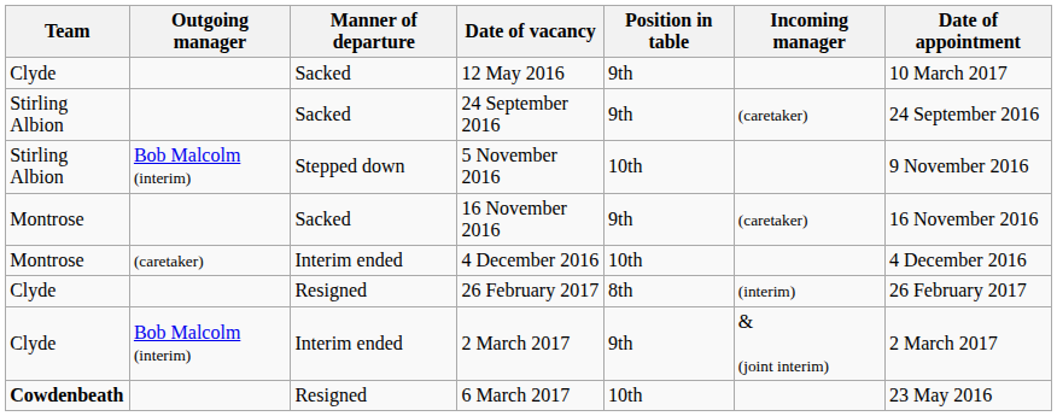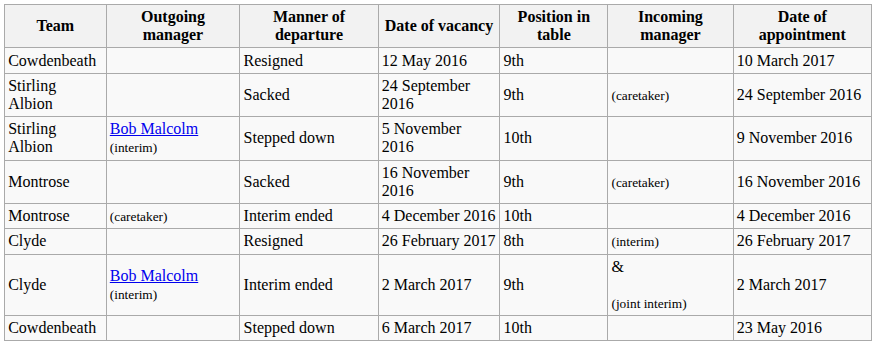 <table class="wikitable sortable">
 <tr>
 <th>Team</th>
 <th>Outgoing manager</th>
 <th>Manner of departure</th>
 <th>Date of vacancy</th>
 <th>Position in table</th>
 <th>Incoming manager</th>
 <th>Date of appointment</th>
 </tr>
 <tr>
-<td>Clyde</td>
+<td>Cowdenbeath</td>
 <td> </td>
-<td>Sacked</td>
+<td>Resigned</td>
 <td>12 May 2016</td>
 <td>9th</td>
 <td> </td>
 <td>10 March 2017</td>
 </tr>
 <tr>
 <td>Stirling Albion</td>
 <td> </td>
 <td>Sacked</td>
 <td>24 September 2016</td>
 <td>9th</td>
 <td>  <small>(caretaker)</small></td>
 <td>24 September 2016</td>
 </tr>
 <tr>
 <td>Stirling Albion</td>
 <td> <a href='#'>Bob Malcolm</a> <small>(interim)</small></td>
 <td>Stepped down</td>
 <td>5 November 2016</td>
 <td>10th</td>
 <td> </td>
 <td>9 November 2016</td>
 </tr>
 <tr>
 <td>Montrose</td>
 <td> </td>
 <td>Sacked</td>
 <td>16 November 2016</td>
 <td>9th</td>
 <td>  <small>(caretaker)</small></td>
 <td>16 November 2016</td>
 </tr>
 <tr>
 <td>Montrose</td>
 <td>  <small>(caretaker)</small></td>
 <td>Interim ended</td>
 <td>4 December 2016</td>
 <td>10th</td>
 <td> </td>
 <td>4 December 2016</td>
 </tr>
 <tr>
 <td>Clyde</td>
 <td> </td>
 <td>Resigned</td>
 <td>26 February 2017</td>
 <td>8th</td>
 <td>  <small>(interim)</small></td>
 <td>26 February 2017</td>
 </tr>
 <tr>
 <td>Clyde</td>
 <td> <a href='#'>Bob Malcolm</a> <small>(interim)</small></td>
 <td>Interim ended</td>
 <td>2 March 2017</td>
 <td>9th</td>
 <td>  &<br> <br><small>(joint interim)</small></td>
 <td>2 March 2017</td>
 </tr>
 <tr>
-<td><strong>Cowdenbeath</strong></td>
+<td>Cowdenbeath</td>
 <td> </td>
-<td>Resigned</td>
+<td>Stepped down</td>
 <td>6 March 2017</td>
 <td>10th</td>
 <td> </td>
 <td>23 May 2016</td>
 </tr>
 </table>
